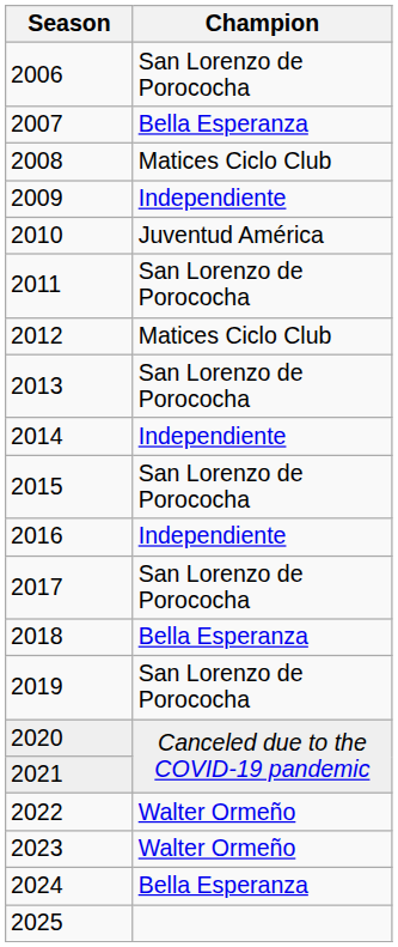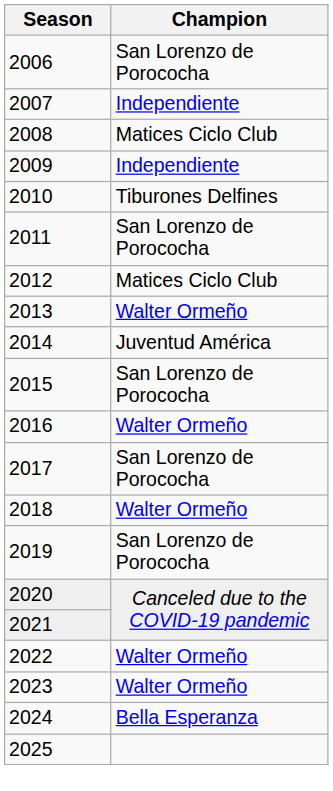 <table class="wikitable sortable">
 <tr>
 <th width=80px>Season</th>
 <th width=170px>Champion</th>
 </tr>
 <tr>
 <td>2006</td>
 <td>San Lorenzo de Porococha</td>
 </tr>
 <tr>
 <td>2007</td>
-<td><a href='#'>Bella Esperanza</a></td>
+<td><a href='#'>Independiente</a></td>
 </tr>
 <tr>
 <td>2008</td>
 <td>Matices Ciclo Club</td>
 </tr>
 <tr>
 <td>2009</td>
 <td><a href='#'>Independiente</a></td>
 </tr>
 <tr>
 <td>2010</td>
-<td>Juventud América</td>
+<td>Tiburones Delfines</td>
 </tr>
 <tr>
 <td>2011</td>
 <td>San Lorenzo de Porococha</td>
 </tr>
 <tr>
 <td>2012</td>
 <td>Matices Ciclo Club</td>
 </tr>
 <tr>
 <td>2013</td>
-<td>San Lorenzo de Porococha</td>
+<td><a href='#'>Walter Ormeño</a></td>
 </tr>
 <tr>
 <td>2014</td>
-<td><a href='#'>Independiente</a></td>
+<td>Juventud América</td>
 </tr>
 <tr>
 <td>2015</td>
 <td>San Lorenzo de Porococha</td>
 </tr>
 <tr>
 <td>2016</td>
-<td><a href='#'>Independiente</a></td>
+<td><a href='#'>Walter Ormeño</a></td>
 </tr>
 <tr>
 <td>2017</td>
 <td>San Lorenzo de Porococha</td>
 </tr>
 <tr>
 <td>2018</td>
-<td><a href='#'>Bella Esperanza</a></td>
+<td><a href='#'>Walter Ormeño</a></td>
 </tr>
 <tr>
 <td>2019</td>
 <td>San Lorenzo de Porococha</td>
 </tr>
 <tr bgcolor=#efefef>
 <td>2020</td>
 <td rowspan=2 colspan="1" align=center><em>Canceled due to the <a href='#'>COVID-19 pandemic</a></em></td>
 </tr>
 <tr bgcolor=#efefef>
 <td>2021</td>
 </tr>
 <tr>
 <td>2022</td>
 <td><a href='#'>Walter Ormeño</a></td>
 </tr>
 <tr>
 <td>2023</td>
 <td><a href='#'>Walter Ormeño</a></td>
 </tr>
 <tr>
 <td>2024</td>
 <td><a href='#'>Bella Esperanza</a></td>
 </tr>
 <tr>
 <td>2025</td>
 <td></td>
 </tr>
 <tr>
 </tr>
 </table>
